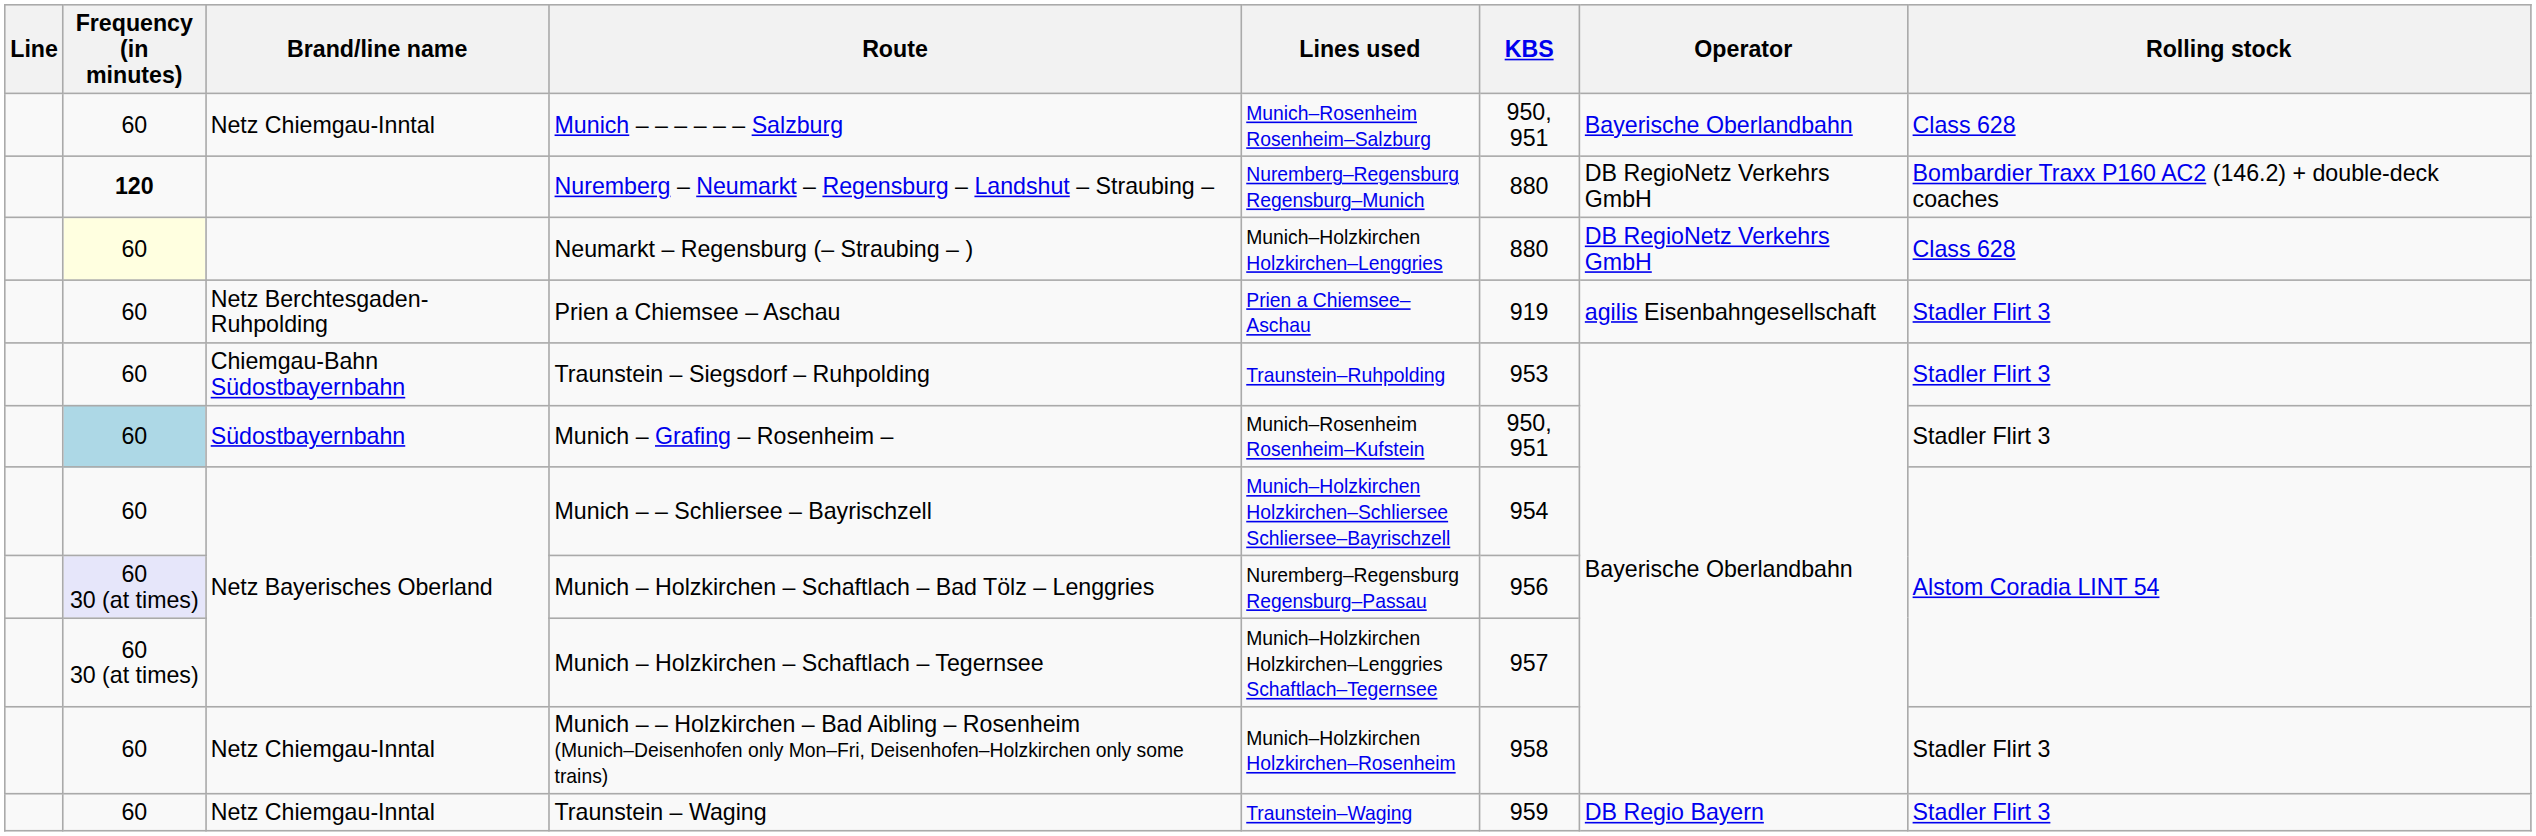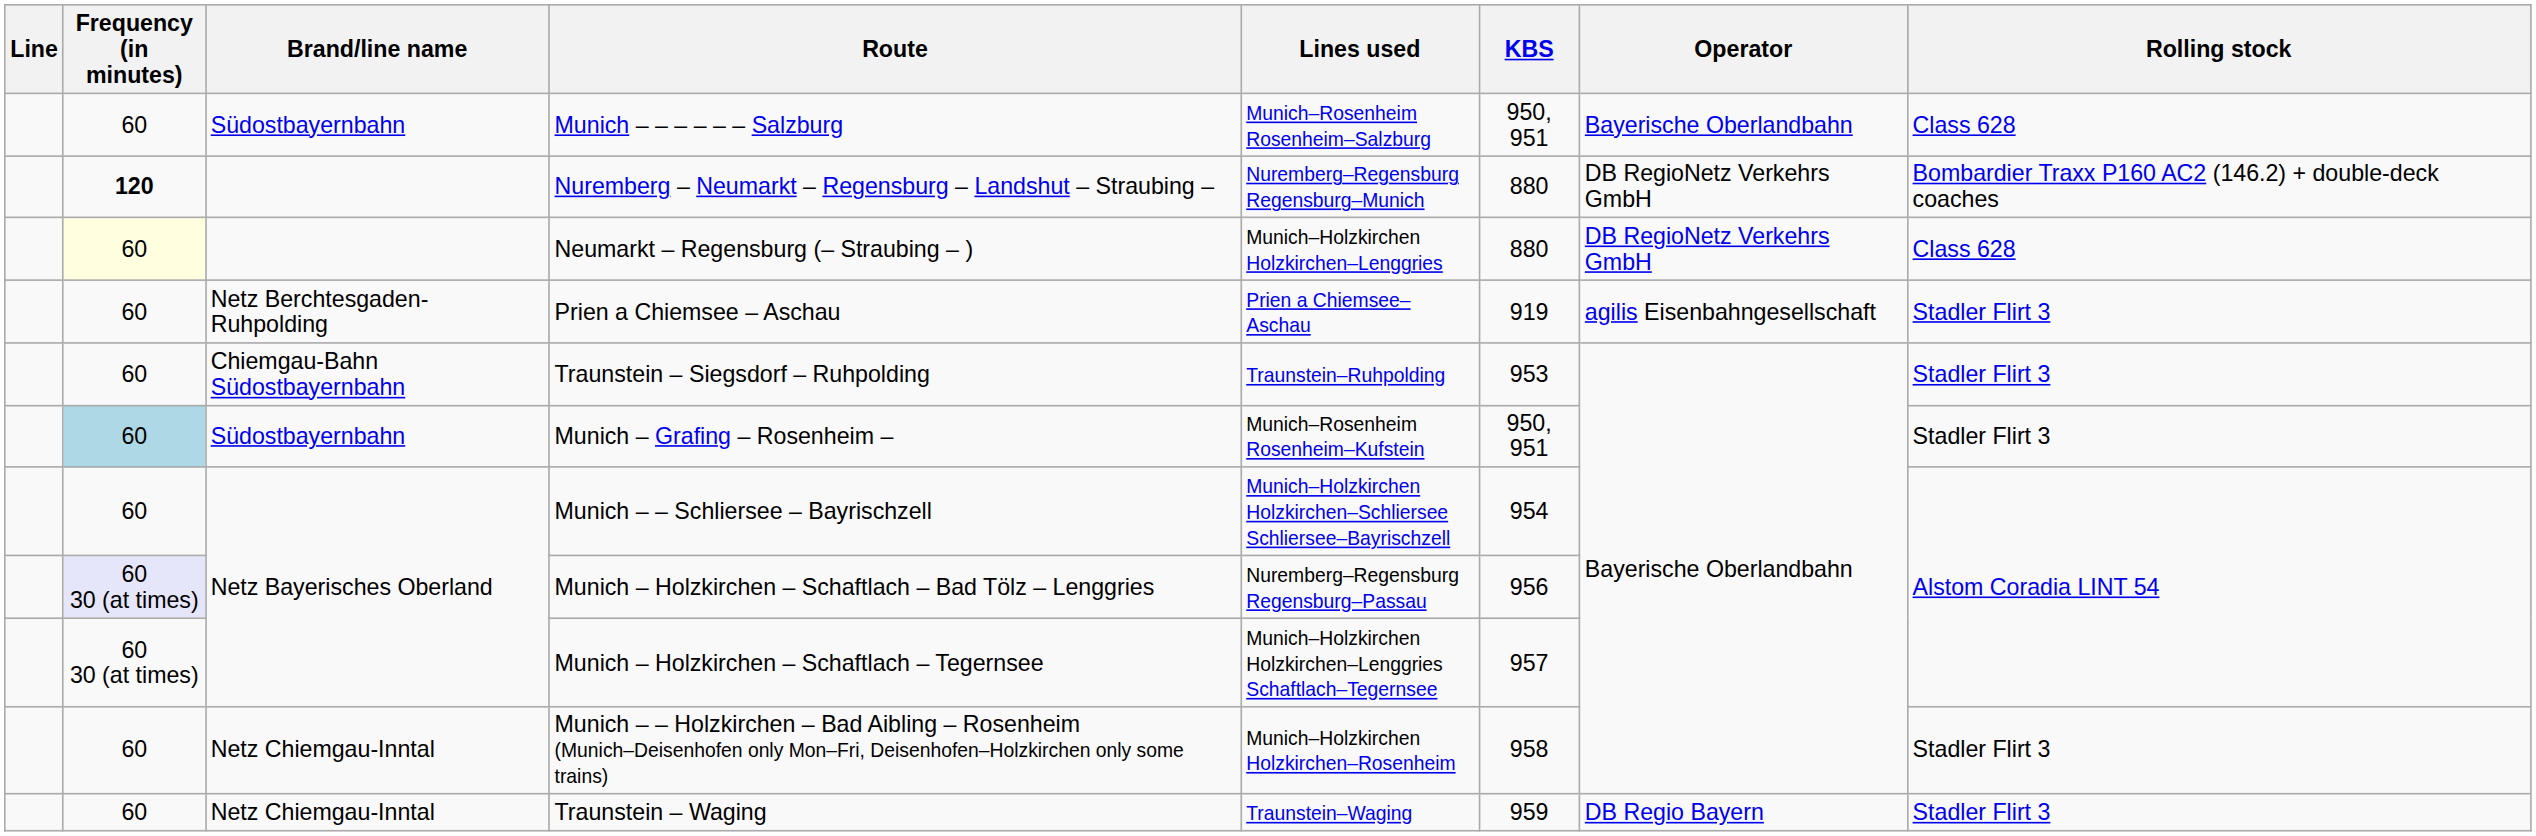 <table class="wikitable sortable" style="font-size:90%">
 <tr class="hintergrundfarbe5">
 <th>Line</th>
 <th>Frequency<br>(in minutes)</th>
 <th>Brand/line name</th>
 <th class="unsortable">Route</th>
 <th class="unsortable">Lines used</th>
 <th><a href='#'>KBS</a></th>
 <th>Operator</th>
 <th>Rolling stock</th>
 </tr>
 <tr id="RE 5">
 <td align="center"></td>
 <td align="center">60</td>
-<td>Netz Chiemgau-Inntal</td>
+<td><a href='#'>Südostbayernbahn</a></td>
 <td><a href='#'>Munich</a> –  –  –  –  –  – <a href='#'>Salzburg</a></td>
 <td><small><a href='#'>Munich–Rosenheim</a><br><a href='#'>Rosenheim–Salzburg</a></small></td>
 <td align="center">950, 951</td>
 <td><a href='#'>Bayerische Oberlandbahn</a></td>
 <td><a href='#'>Class 628</a></td>
 </tr>
 <tr id="RE 50">
 <td align="center"></td>
 <td align="center"><strong>120</strong></td>
 <td></td>
 <td><a href='#'>Nuremberg</a> – <a href='#'>Neumarkt</a> – <a href='#'>Regensburg</a> – <a href='#'>Landshut</a> – Straubing – </td>
 <td><small><a href='#'>Nuremberg–Regensburg</a><br><a href='#'>Regensburg–Munich</a></small></td>
 <td align="center">880</td>
 <td>DB RegioNetz Verkehrs GmbH</td>
 <td><a href='#'>Bombardier Traxx P160 AC2</a> (146.2) + double-deck coaches</td>
 </tr>
 <tr id="RB 51">
 <td align="center"></td>
 <td align="center" style="background: lightyellow;">60</td>
 <td></td>
 <td>Neumarkt – Regensburg (– Straubing – )</td>
 <td><small>Munich–Holzkirchen<br><a href='#'>Holzkirchen–Lenggries</a></small></td>
 <td align="center">880</td>
 <td><a href='#'>DB RegioNetz Verkehrs GmbH</a></td>
 <td><a href='#'>Class 628</a></td>
 </tr>
 <tr id="RB">
 <td align="center"></td>
 <td align="center">60</td>
 <td>Netz Berchtesgaden-Ruhpolding</td>
 <td>Prien a Chiemsee – Aschau</td>
 <td><a href='#'><small>Prien a Chiemsee–Aschau</small></a></td>
 <td align="center">919</td>
 <td><a href='#'>agilis</a> Eisenbahngesellschaft</td>
 <td><a href='#'>Stadler Flirt 3</a></td>
 </tr>
 <tr id="RB 53 S">
 <td align="center"></td>
 <td align="center">60</td>
 <td>Chiemgau-Bahn<br><a href='#'>Südostbayernbahn</a></td>
 <td>Traunstein – Siegsdorf – Ruhpolding</td>
 <td><a href='#'><small>Traunstein–Ruhpolding</small></a></td>
 <td align="center">953</td>
 <td rowspan="6">Bayerische Oberlandbahn</td>
 <td><a href='#'>Stadler Flirt 3</a></td>
 </tr>
 <tr id="RB 54">
 <td align="center"></td>
 <td align="center" style="background: lightblue;">60</td>
 <td><a href='#'>Südostbayernbahn</a></td>
 <td>Munich – <a href='#'>Grafing</a> – Rosenheim – </td>
 <td><small>Munich–Rosenheim<br><a href='#'>Rosenheim–Kufstein</a></small></td>
 <td align="center">950, 951</td>
 <td>Stadler Flirt 3</td>
 </tr>
 <tr id="RB 55">
 <td align="center"></td>
 <td align="center">60</td>
 <td rowspan="3">Netz Bayerisches Oberland</td>
 <td>Munich –  – Schliersee – Bayrischzell</td>
 <td><small><a href='#'>Munich–Holzkirchen</a><br><a href='#'>Holzkirchen–Schliersee</a><br><a href='#'>Schliersee–Bayrischzell</a></small></td>
 <td align="center">954</td>
 <td rowspan="3"><a href='#'>Alstom Coradia LINT 54</a></td>
 </tr>
 <tr id="RB 56 S">
 <td align="center"></td>
 <td align="center" style="background: lavender;">60<br>30 (at times)</td>
 <td>Munich – Holzkirchen – Schaftlach – Bad Tölz – Lenggries</td>
 <td><small>Nuremberg–Regensburg<br><a href='#'>Regensburg–Passau</a></small></td>
 <td align="center">956</td>
 </tr>
 <tr id="RB 57">
 <td align="center"></td>
 <td align="center">60<br>30 (at times)</td>
 <td>Munich – Holzkirchen – Schaftlach – Tegernsee</td>
 <td><small>Munich–Holzkirchen<br>Holzkirchen–Lenggries<br><a href='#'>Schaftlach–Tegernsee</a></small></td>
 <td align="center">957</td>
 </tr>
 <tr id="RB 58">
 <td align="center"></td>
 <td align="center">60</td>
 <td>Netz Chiemgau-Inntal</td>
 <td>Munich –  – Holzkirchen – Bad Aibling – Rosenheim<br><small>(Munich–Deisenhofen only Mon–Fri, Deisenhofen–Holzkirchen only some trains)</small></td>
 <td><small>Munich–Holzkirchen<br><a href='#'>Holzkirchen–Rosenheim</a></small></td>
 <td align="center">958</td>
 <td>Stadler Flirt 3</td>
 </tr>
 <tr id="RB 59">
 <td align="center"></td>
 <td align="center">60</td>
 <td>Netz Chiemgau-Inntal</td>
 <td>Traunstein – Waging</td>
 <td><a href='#'><small>Traunstein–Waging</small></a></td>
 <td align="center">959</td>
 <td><a href='#'>DB Regio Bayern</a></td>
 <td><a href='#'>Stadler Flirt 3</a></td>
 </tr>
 </table>
